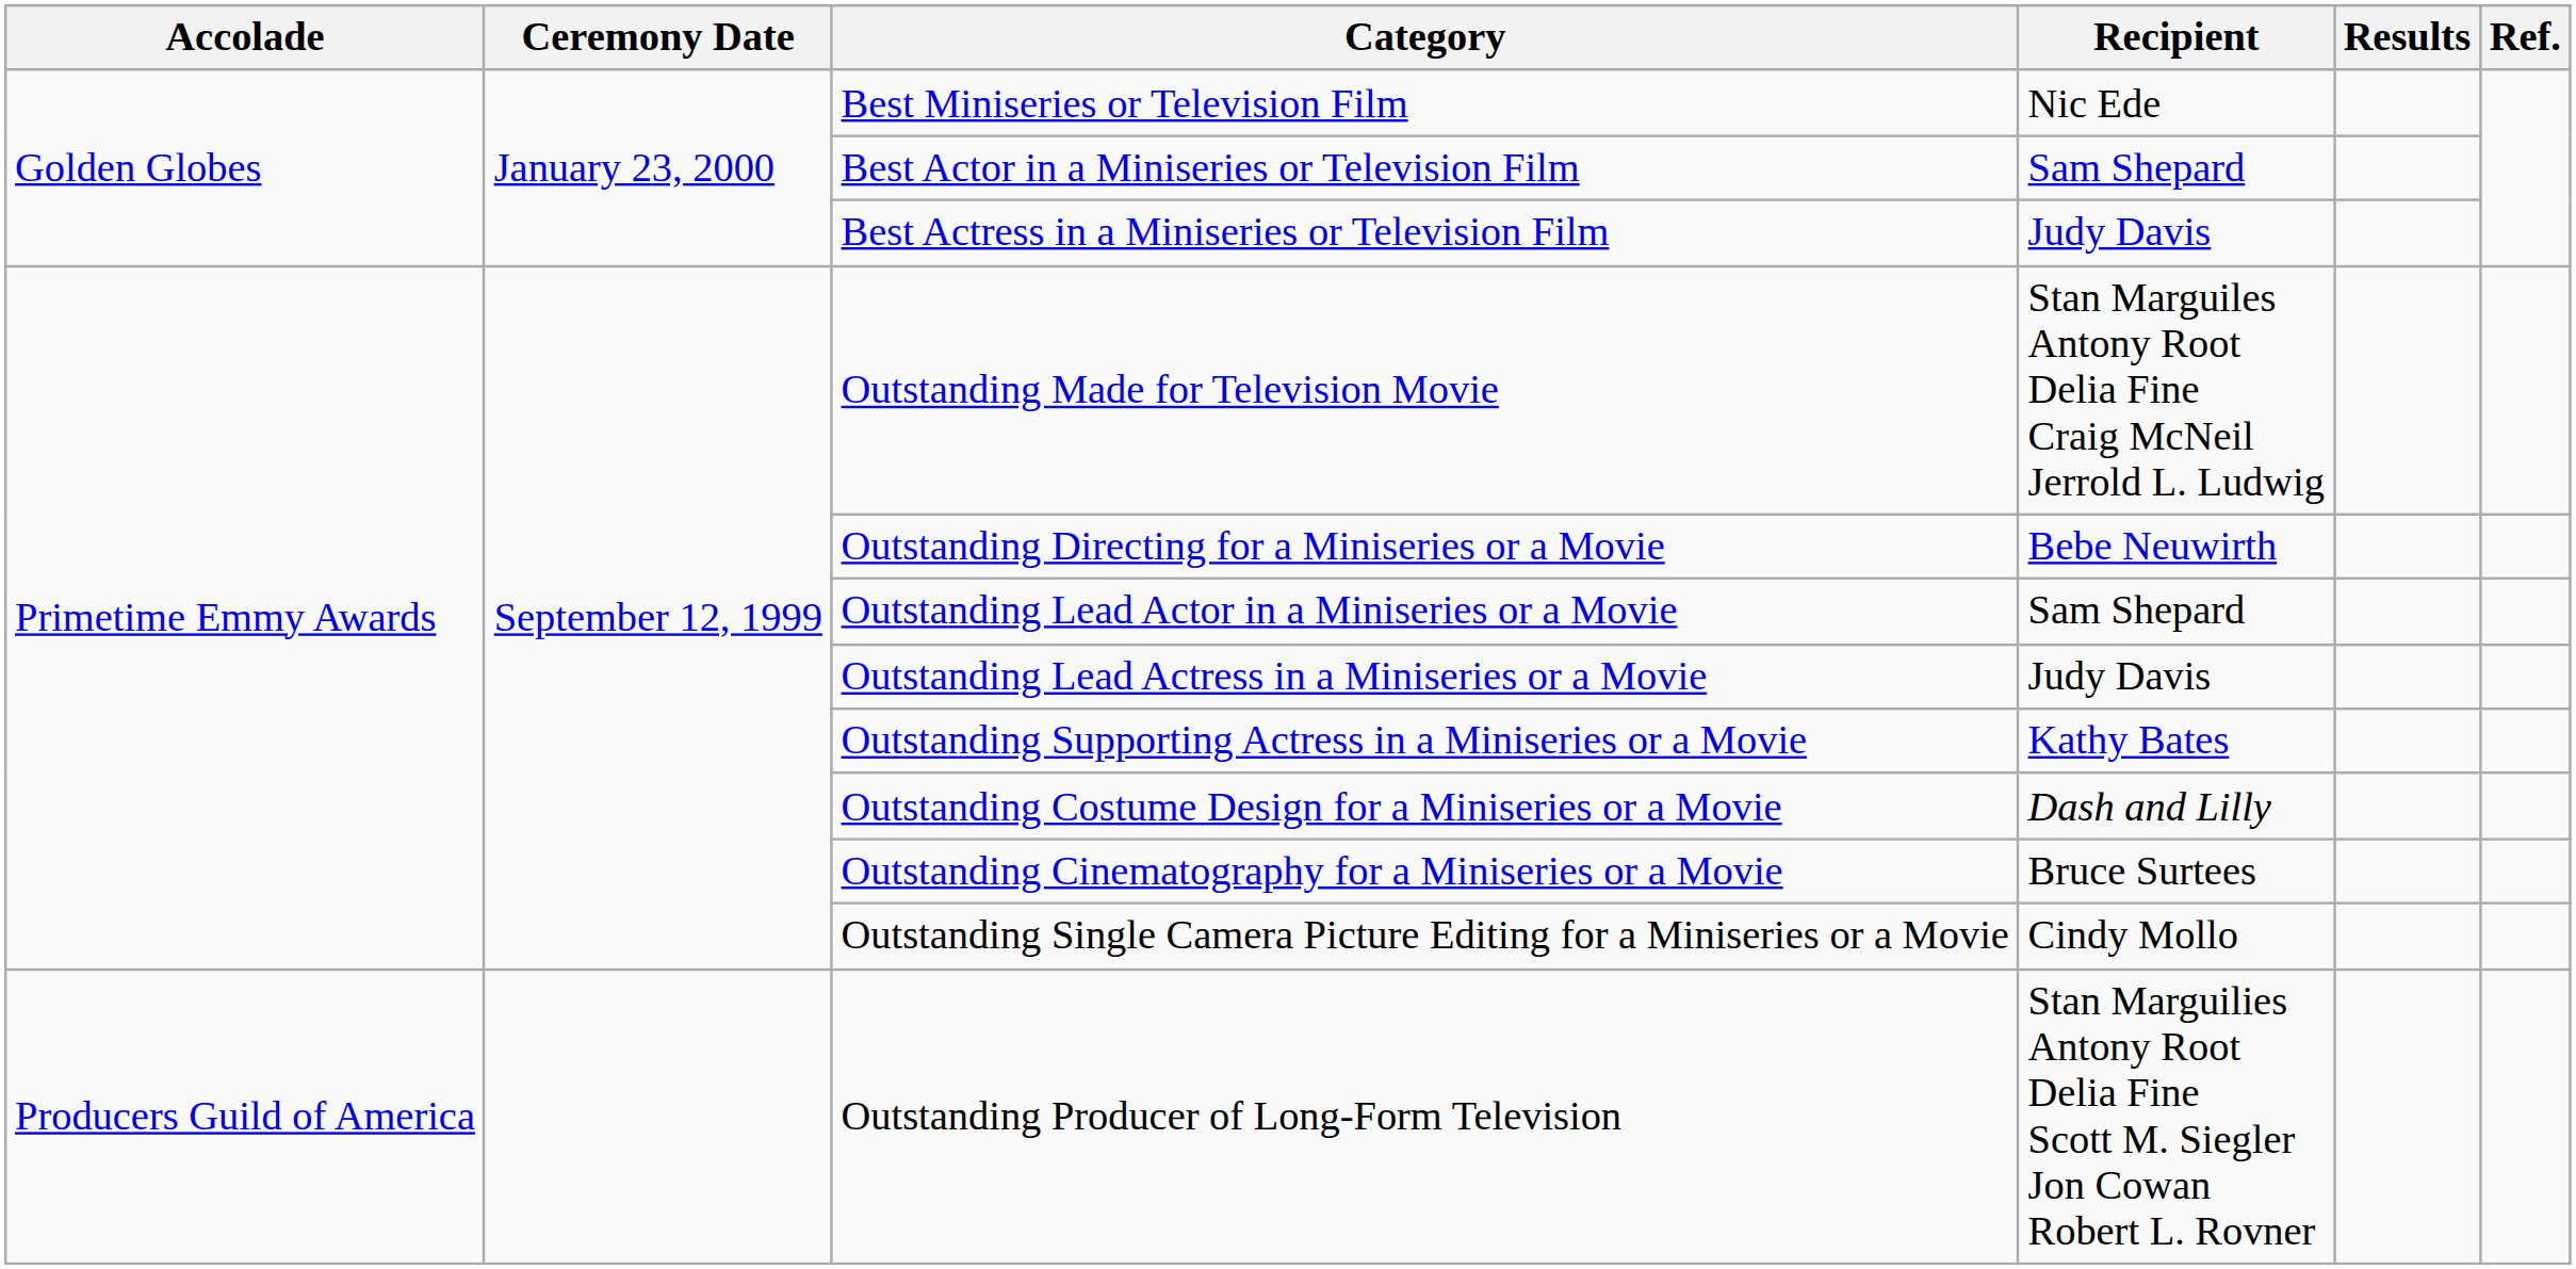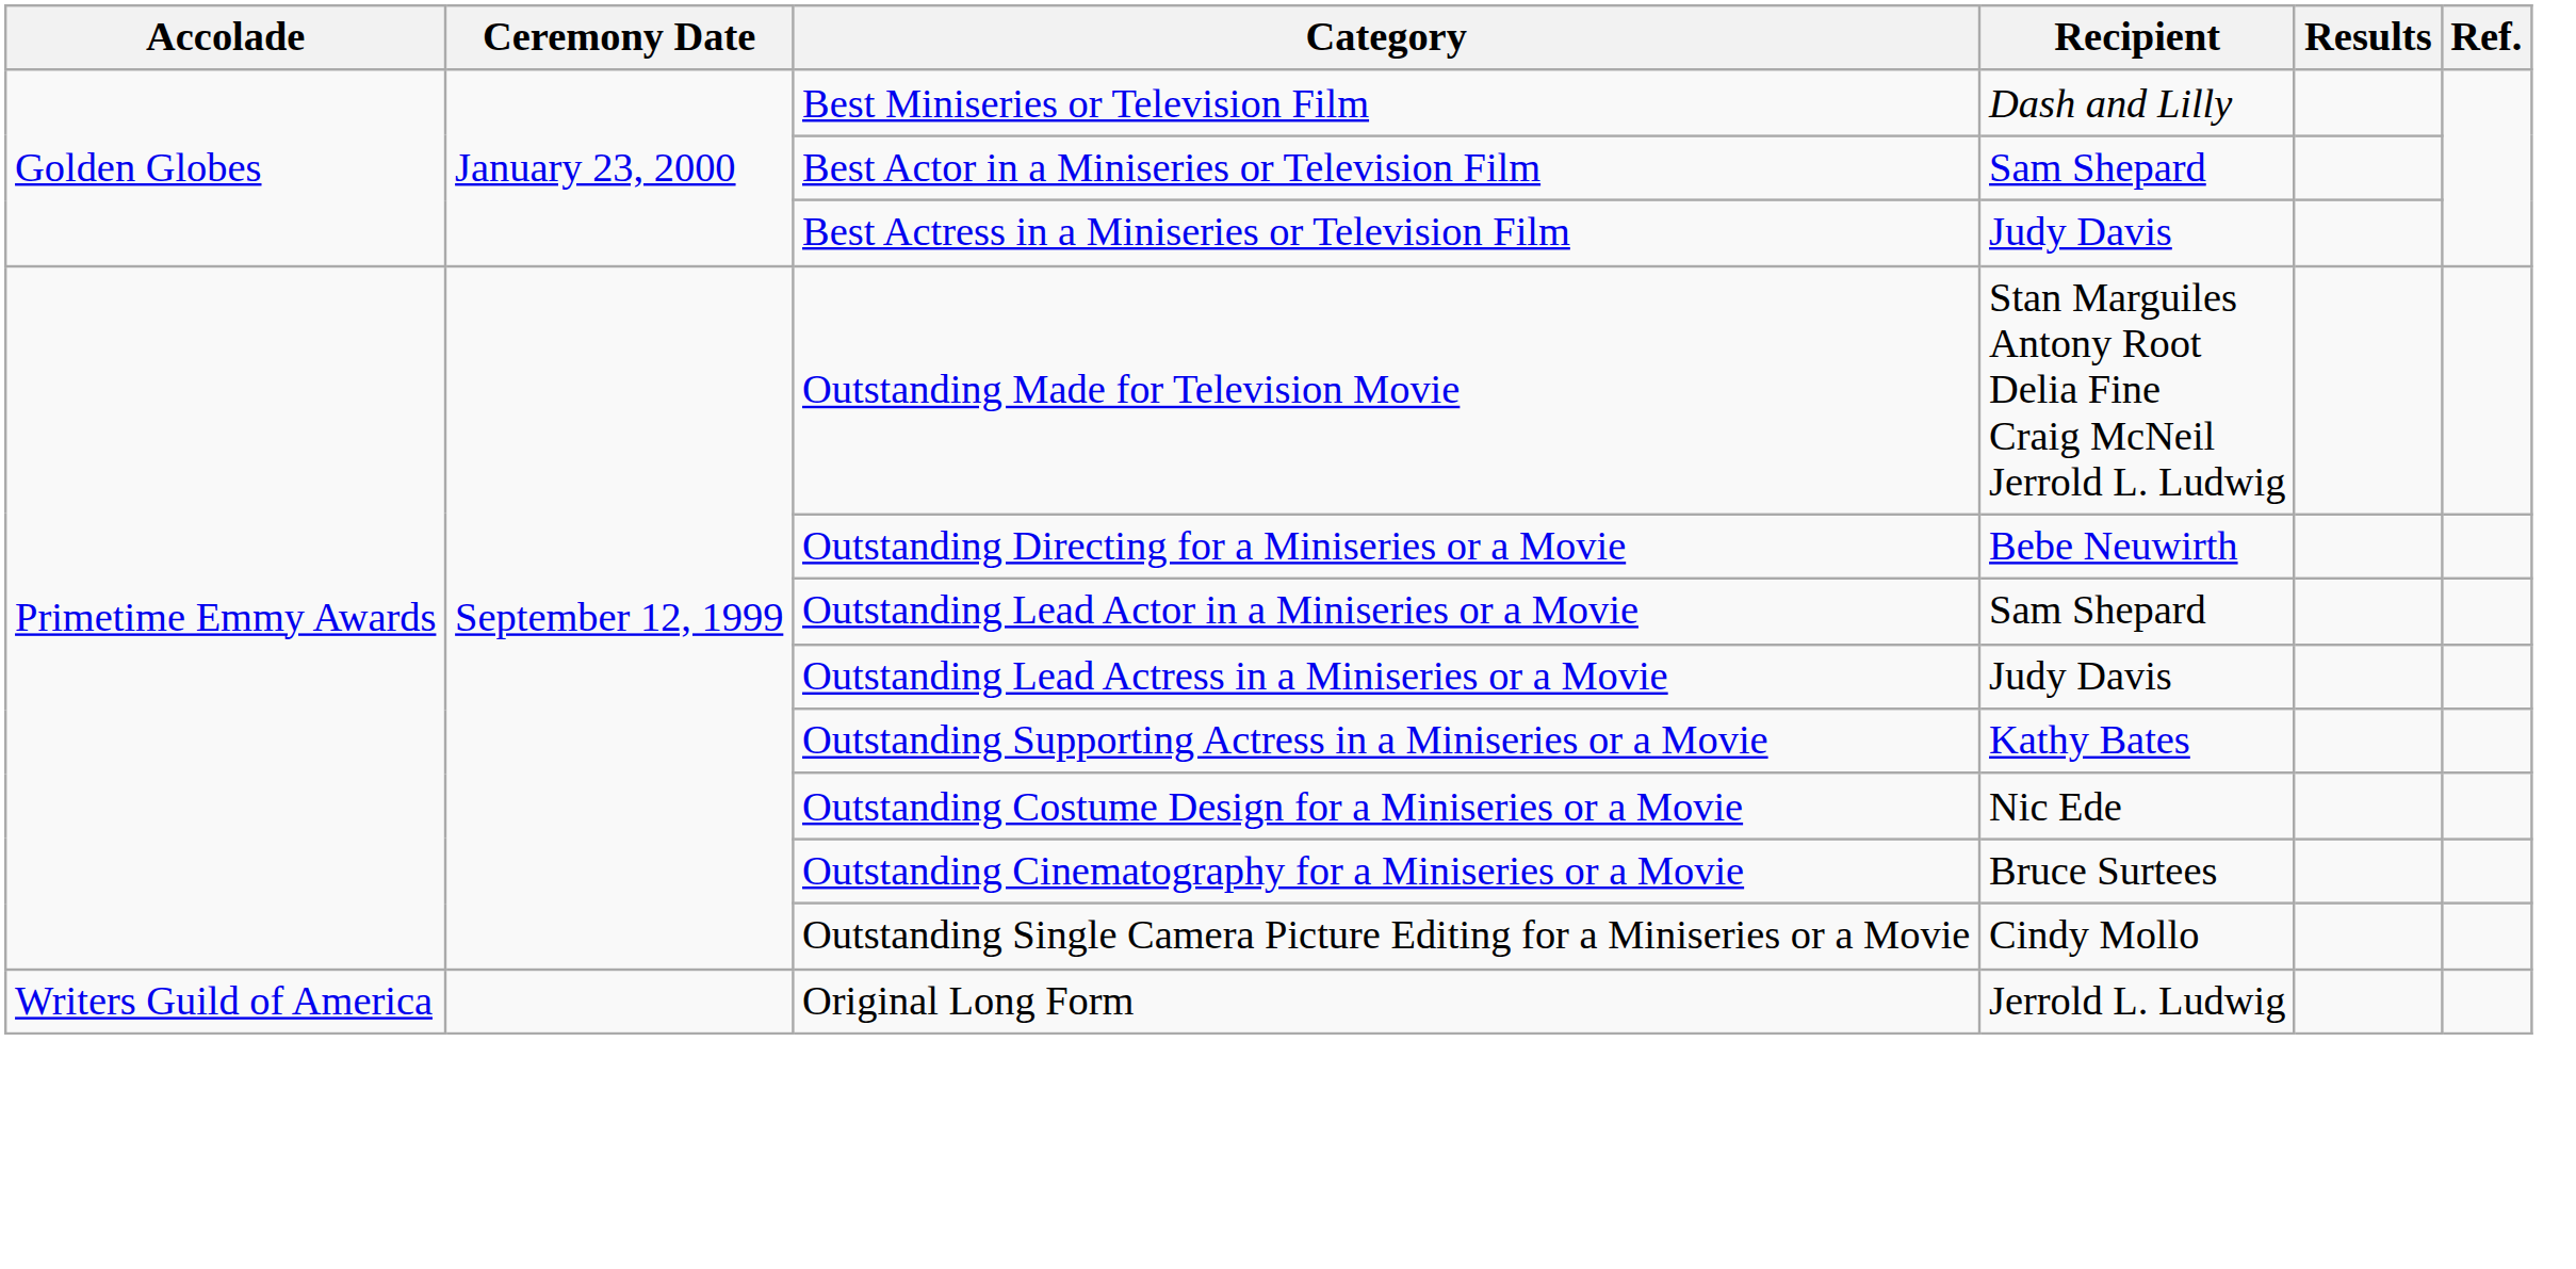 <table class="wikitable">
 <tr>
 <th>Accolade</th>
 <th>Ceremony Date</th>
 <th>Category</th>
 <th>Recipient</th>
 <th>Results</th>
 <th>Ref.</th>
 </tr>
 <tr>
 <td rowspan="3"><a href='#'>Golden Globes</a></td>
 <td rowspan="3"><a href='#'>January 23, 2000</a></td>
 <td><a href='#'>Best Miniseries or Television Film</a></td>
-<td>Nic Ede</td>
+<td><em>Dash and Lilly</em></td>
 <td></td>
 <td rowspan="3"></td>
 </tr>
 <tr>
 <td><a href='#'>Best Actor in a Miniseries or Television Film</a></td>
 <td><a href='#'>Sam Shepard</a></td>
 <td></td>
 </tr>
 <tr>
 <td><a href='#'>Best Actress in a Miniseries or Television Film</a></td>
 <td><a href='#'>Judy Davis</a></td>
 <td></td>
 </tr>
 <tr>
 <td rowspan="8"><a href='#'>Primetime Emmy Awards</a></td>
 <td rowspan="8"><a href='#'>September 12, 1999</a></td>
 <td><a href='#'>Outstanding Made for Television Movie</a></td>
 <td>Stan Marguiles<br>Antony Root<br>Delia Fine<br>Craig McNeil<br>Jerrold L. Ludwig</td>
 <td></td>
 <td></td>
 </tr>
 <tr>
 <td><a href='#'>Outstanding Directing for a Miniseries or a Movie</a></td>
 <td><a href='#'>Bebe Neuwirth</a></td>
 <td></td>
 <td></td>
 </tr>
 <tr>
 <td><a href='#'>Outstanding Lead Actor in a Miniseries or a Movie</a></td>
 <td>Sam Shepard</td>
 <td></td>
 <td></td>
 </tr>
 <tr>
 <td><a href='#'>Outstanding Lead Actress in a Miniseries or a Movie</a></td>
 <td>Judy Davis</td>
 <td></td>
 <td></td>
 </tr>
 <tr>
 <td><a href='#'>Outstanding Supporting Actress in a Miniseries or a Movie</a></td>
 <td><a href='#'>Kathy Bates</a></td>
 <td></td>
 <td></td>
 </tr>
 <tr>
 <td><a href='#'>Outstanding Costume Design for a Miniseries or a Movie</a></td>
-<td><em>Dash and Lilly</em></td>
+<td>Nic Ede</td>
 <td></td>
 <td></td>
 </tr>
 <tr>
 <td><a href='#'>Outstanding Cinematography for a Miniseries or a Movie</a></td>
 <td>Bruce Surtees</td>
 <td></td>
 <td></td>
 </tr>
 <tr>
 <td>Outstanding Single Camera Picture Editing for a Miniseries or a Movie</td>
 <td>Cindy Mollo</td>
 <td></td>
 <td></td>
 </tr>
 <tr>
-<td><a href='#'>Producers Guild of America</a></td>
+<td><a href='#'>Writers Guild of America</a></td>
 <td></td>
-<td>Outstanding Producer of Long-Form Television</td>
-<td>Stan Marguilies<br>Antony Root<br>Delia Fine<br>Scott M. Siegler<br>Jon Cowan<br>Robert L. Rovner</td>
+<td>Original Long Form</td>
+<td>Jerrold L. Ludwig</td>
 <td></td>
 <td></td>
 </tr>
 </table>
